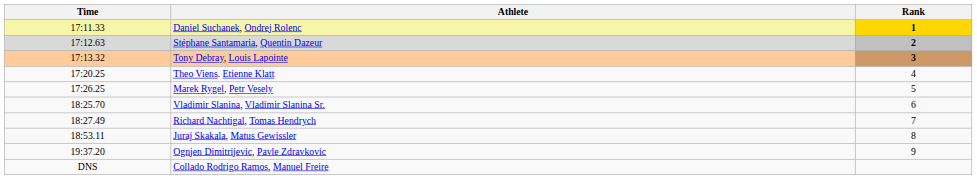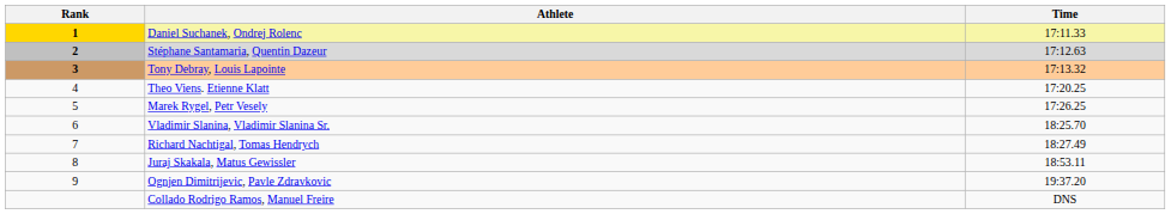 <table class="wikitable" width=80% style="font-size:100%; text-align:center;">
 <tr>
+<th>Rank</th>
+<th>Athlete</th>
 <th>Time</th>
-<th>Athlete</th>
-<th>Rank</th>
 </tr>
 <tr align="center" valign="top" bgcolor="#F7F6A8">
+<th style="background:#ffd700;">1</th>
+<td align=left> <a href='#'>Daniel Suchanek</a>, <a href='#'>Ondrej Rolenc</a></td>
 <td>17:11.33</td>
-<td align=left> <a href='#'>Daniel Suchanek</a>, <a href='#'>Ondrej Rolenc</a></td>
-<th style="background:#ffd700;">1</th>
 </tr>
 <tr align="center" valign="top" bgcolor="#D9D9D9">
+<th style="background:#c0c0c0;">2</th>
+<td align=left> <a href='#'>Stéphane Santamaria</a>, <a href='#'>Quentin Dazeur</a></td>
 <td>17:12.63</td>
-<td align=left> <a href='#'>Stéphane Santamaria</a>, <a href='#'>Quentin Dazeur</a></td>
-<th style="background:#c0c0c0;">2</th>
 </tr>
 <tr align="center" valign="top" bgcolor="#FFCC99">
+<th style="background:#cc9966;">3</th>
+<td align=left> <a href='#'>Tony Debray</a>, <a href='#'>Louis Lapointe</a></td>
 <td>17:13.32</td>
-<td align=left> <a href='#'>Tony Debray</a>, <a href='#'>Louis Lapointe</a></td>
-<th style="background:#cc9966;">3</th>
 </tr>
 <tr>
+<td>4</td>
+<td align=left> <a href='#'>Theo Viens</a>. <a href='#'>Etienne Klatt</a></td>
 <td>17:20.25</td>
-<td align=left> <a href='#'>Theo Viens</a>. <a href='#'>Etienne Klatt</a></td>
-<td>4</td>
 </tr>
 <tr>
+<td>5</td>
+<td align=left> <a href='#'>Marek Rygel</a>, <a href='#'>Petr Vesely</a></td>
 <td>17:26.25</td>
-<td align=left> <a href='#'>Marek Rygel</a>, <a href='#'>Petr Vesely</a></td>
-<td>5</td>
 </tr>
 <tr>
+<td>6</td>
+<td align=left> <a href='#'>Vladimir Slanina</a>, <a href='#'>Vladimir Slanina Sr.</a></td>
 <td>18:25.70</td>
-<td align=left> <a href='#'>Vladimir Slanina</a>, <a href='#'>Vladimir Slanina Sr.</a></td>
-<td>6</td>
 </tr>
 <tr>
+<td>7</td>
+<td align=left> <a href='#'>Richard Nachtigal</a>, <a href='#'>Tomas Hendrych</a></td>
 <td>18:27.49</td>
-<td align=left> <a href='#'>Richard Nachtigal</a>, <a href='#'>Tomas Hendrych</a></td>
-<td>7</td>
 </tr>
 <tr>
+<td>8</td>
+<td align=left> <a href='#'>Juraj Skakala</a>, <a href='#'>Matus Gewissler</a></td>
 <td>18:53.11</td>
-<td align=left> <a href='#'>Juraj Skakala</a>, <a href='#'>Matus Gewissler</a></td>
-<td>8</td>
 </tr>
 <tr>
+<td>9</td>
+<td align=left> <a href='#'>Ognjen Dimitrijevic</a>, <a href='#'>Pavle Zdravkovic</a></td>
 <td>19:37.20</td>
-<td align=left> <a href='#'>Ognjen Dimitrijevic</a>, <a href='#'>Pavle Zdravkovic</a></td>
-<td>9</td>
 </tr>
 <tr>
+<td></td>
+<td align=left> <a href='#'>Collado Rodrigo Ramos</a>, <a href='#'>Manuel Freire</a></td>
 <td>DNS</td>
-<td align=left> <a href='#'>Collado Rodrigo Ramos</a>, <a href='#'>Manuel Freire</a></td>
-<td></td>
 </tr>
 </table>
